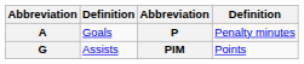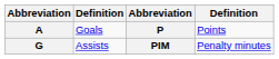 <table class="wikitable" style="font-size:90%;">
 <tr>
 <th>Abbreviation</th>
 <th>Definition</th>
 <th>Abbreviation</th>
 <th>Definition</th>
 </tr>
 <tr>
 <th scope="row">A</th>
 <td><a href='#'>Goals</a></td>
 <th scope="row">P</th>
-<td><a href='#'>Penalty minutes</a></td>
+<td><a href='#'>Points</a></td>
 </tr>
 <tr>
 <th scope="row">G</th>
 <td><a href='#'>Assists</a></td>
 <th scope="row">PIM</th>
-<td><a href='#'>Points</a></td>
+<td><a href='#'>Penalty minutes</a></td>
 </tr>
 </table>
